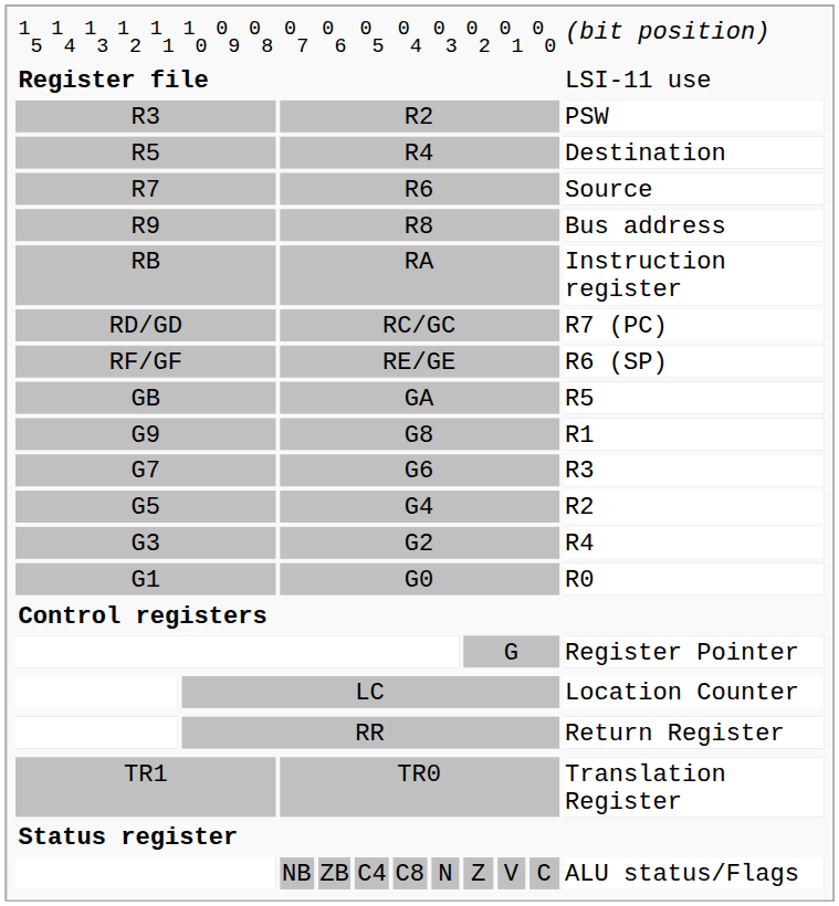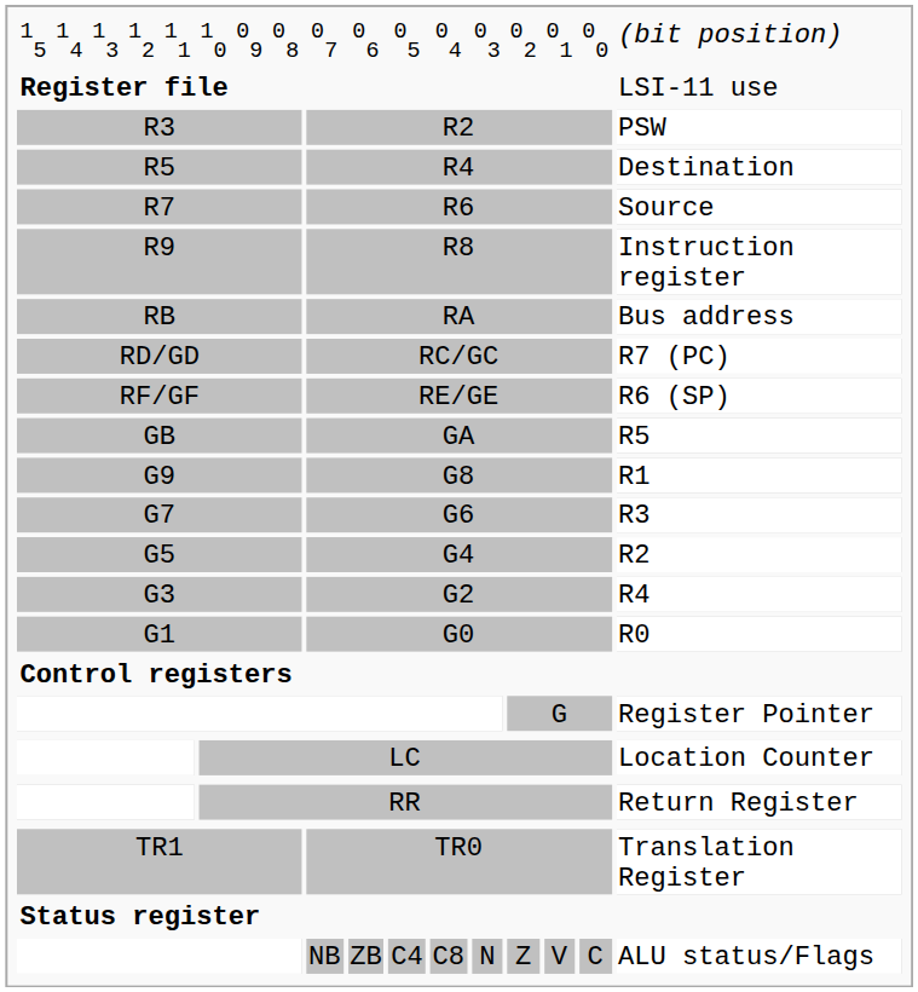 <table class="infobox" style="font-size:88%;width:34em;">
 <tr>
 <td style="text-align:center;"><sup>1</sup><sub>5</sub></td>
 <td style="text-align:center;"><sup>1</sup><sub>4</sub></td>
 <td style="text-align:center;"><sup>1</sup><sub>3</sub></td>
 <td style="text-align:center;"><sup>1</sup><sub>2</sub></td>
 <td style="text-align:center;"><sup>1</sup><sub>1</sub></td>
 <td style="text-align:center;"><sup>1</sup><sub>0</sub></td>
 <td style="text-align:center;"><sup>0</sup><sub>9</sub></td>
 <td style="text-align:center;"><sup>0</sup><sub>8</sub></td>
 <td style="text-align:center;"><sup>0</sup><sub>7</sub></td>
 <td style="text-align:center;"><sup>0</sup><sub>6</sub></td>
 <td style="text-align:center;"><sup>0</sup><sub>5</sub></td>
 <td style="text-align:center;"><sup>0</sup><sub>4</sub></td>
 <td style="text-align:center;"><sup>0</sup><sub>3</sub></td>
 <td style="text-align:center;"><sup>0</sup><sub>2</sub></td>
 <td style="text-align:center;"><sup>0</sup><sub>1</sub></td>
 <td style="text-align:center;"><sup>0</sup><sub>0</sub></td>
 <td><em>(bit position)</em></td>
 </tr>
 <tr 16>
 <td colspan="16"><strong>Register file</strong> <br></td>
 <td colspan="1">LSI-11 use<br></td>
 </tr>
 <tr style="background:silver;color:black">
 <td style="text-align:center;" colspan="8">R3</td>
 <td style="text-align:center;" colspan="8">R2</td>
 <td style="width:auto; background:white; color:black;">PSW</td>
 </tr>
 <tr style="background:silver;color:black">
 <td style="text-align:center;" colspan="8">R5</td>
 <td style="text-align:center;" colspan="8">R4</td>
 <td style="width:auto; background:white; color:black;">Destination</td>
 </tr>
 <tr style="background:silver;color:black">
 <td style="text-align:center;" colspan="8">R7</td>
 <td style="text-align:center;" colspan="8">R6</td>
 <td style="width:auto; background:white; color:black;">Source</td>
 </tr>
 <tr style="background:silver;color:black">
 <td style="text-align:center;" colspan="8">R9</td>
 <td style="text-align:center;" colspan="8">R8</td>
-<td style="width:auto; background:white; color:black;">Bus address</td>
+<td style="width:auto; background:white; color:black;">Instruction register</td>
 </tr>
 <tr style="background:silver;color:black">
 <td style="text-align:center;" colspan="8">RB</td>
 <td style="text-align:center;" colspan="8">RA</td>
-<td style="width:auto; background:white; color:black;">Instruction register</td>
+<td style="width:auto; background:white; color:black;">Bus address</td>
 </tr>
 <tr style="background:silver;color:black">
 <td style="text-align:center;" colspan="8">RD/GD</td>
 <td style="text-align:center;" colspan="8">RC/GC</td>
 <td style="width:auto; background:white; color:black;">R7 (PC)</td>
 </tr>
 <tr style="background:silver;color:black">
 <td style="text-align:center;" colspan="8">RF/GF</td>
 <td style="text-align:center;" colspan="8">RE/GE</td>
 <td style="width:auto; background:white; color:black;">R6 (SP)</td>
 </tr>
 <tr style="background:silver;color:black">
 <td style="text-align:center;" colspan="8">GB</td>
 <td style="text-align:center;" colspan="8">GA</td>
 <td style="width:auto; background:white; color:black;">R5</td>
 </tr>
 <tr style="background:silver;color:black">
 <td style="text-align:center;" colspan="8">G9</td>
 <td style="text-align:center;" colspan="8">G8</td>
 <td style="width:auto; background:white; color:black;">R1</td>
 </tr>
 <tr style="background:silver;color:black">
 <td style="text-align:center;" colspan="8">G7</td>
 <td style="text-align:center;" colspan="8">G6</td>
 <td style="width:auto; background:white; color:black;">R3</td>
 </tr>
 <tr style="background:silver;color:black">
 <td style="text-align:center;" colspan="8">G5</td>
 <td style="text-align:center;" colspan="8">G4</td>
 <td style="width:auto; background:white; color:black;">R2</td>
 </tr>
 <tr style="background:silver;color:black">
 <td style="text-align:center;" colspan="8">G3</td>
 <td style="text-align:center;" colspan="8">G2</td>
 <td style="width:auto; background:white; color:black;">R4</td>
 </tr>
 <tr style="background:silver;color:black">
 <td style="text-align:center;" colspan="8">G1</td>
 <td style="text-align:center;" colspan="8">G0</td>
 <td style="width:auto; background:white; color:black;">R0</td>
 </tr>
 <tr>
 <td colspan="17"><strong>Control registers</strong> <br></td>
 </tr>
 <tr style="background:silver;color:black">
 <td style="text-align:center; background:white" colspan="13"> </td>
 <td style="text-align:center;" colspan="3">G</td>
 <td style="background:white; color:black;">Register Pointer</td>
 </tr>
 <tr>
 </tr>
 <tr style="background:silver;color:black">
 <td style="text-align:center; background:white" colspan="5"> </td>
 <td style="text-align:center;" colspan="11">LC</td>
 <td style="background:white; color:black;">Location Counter</td>
 </tr>
 <tr>
 </tr>
 <tr style="background:silver;color:black">
 <td style="text-align:center; background:white" colspan="5"> </td>
 <td style="text-align:center;" colspan="11">RR</td>
 <td style="background:white; color:black;">Return Register</td>
 </tr>
 <tr>
 </tr>
 <tr style="background:silver;color:black">
 <td style="text-align:center;" colspan="8">TR1</td>
 <td style="text-align:center;" colspan="8">TR0</td>
 <td style="background:white; color:black;">Translation Register</td>
 </tr>
 <tr>
 <td colspan="17"><strong>Status register</strong></td>
 </tr>
 <tr style="background:silver;color:black">
 <td style="text-align:center; background:white" colspan="8"> </td>
 <td style="text-align:center;">NB</td>
 <td style="text-align:center;">ZB</td>
 <td style="text-align:center;">C4</td>
 <td style="text-align:center;">C8</td>
 <td style="text-align:center;">N</td>
 <td style="text-align:center;">Z</td>
 <td style="text-align:center;">V</td>
 <td style="text-align:center;">C</td>
 <td style="background:white; color:black">ALU status/Flags</td>
 </tr>
 </table>
